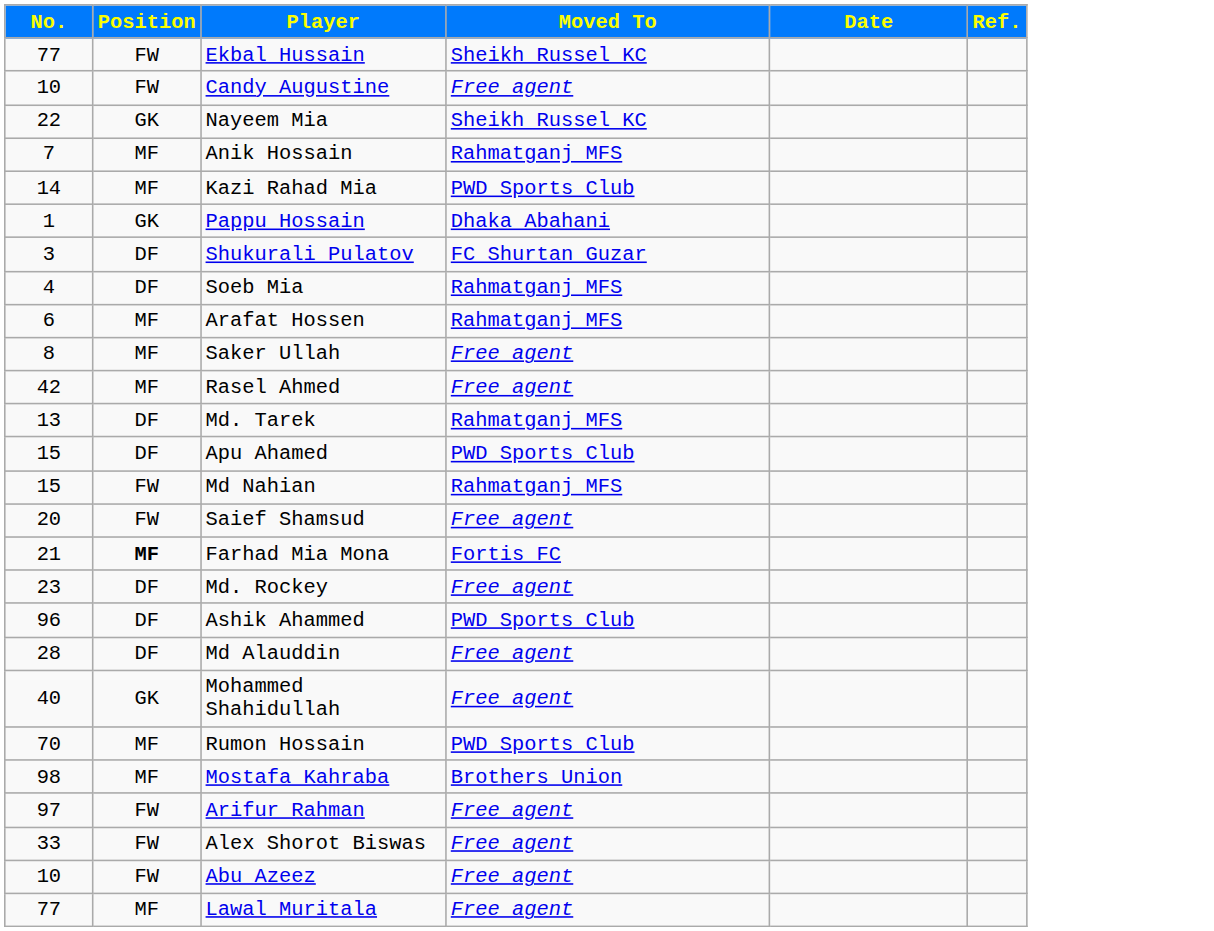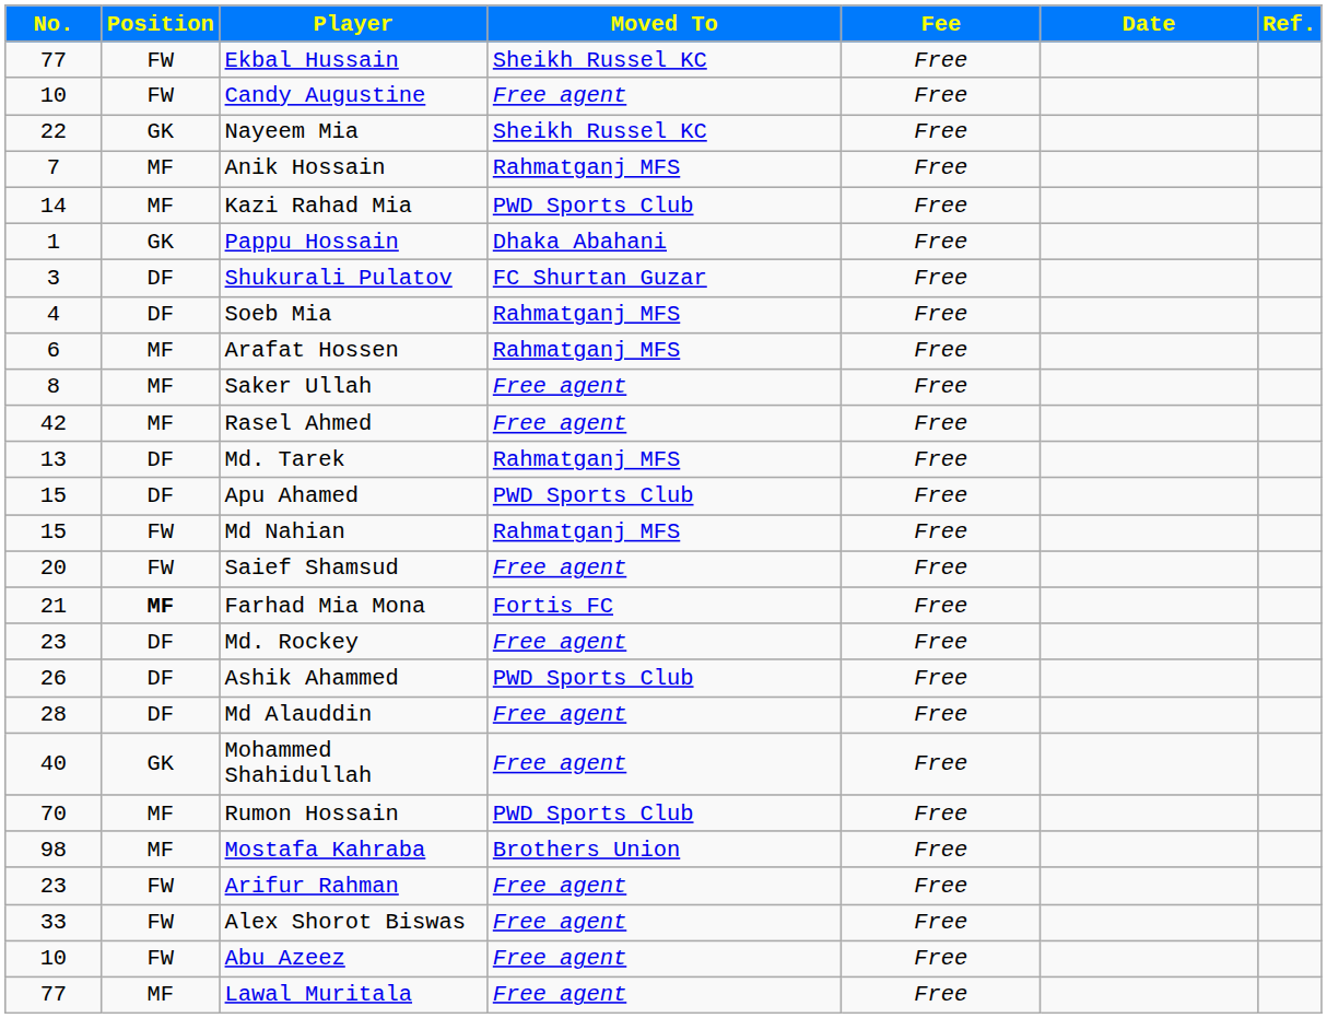 <table class="wikitable plainrowheaders sortable" style="text-align:center; ">
 <tr>
 <th style="background:#007AFC; color:#FBFD00; width:50px;">No.</th>
 <th style="background:#007AFC; color:#FBFD00; width:50px;">Position</th>
 <th style="background:#007AFC; color:#FBFD00; width:150px;">Player</th>
 <th style="background:#007AFC; color:#FBFD00; width:200px;">Moved To</th>
+<th style="background:#007AFC; color:#FBFD00; width:110px;">Fee</th>
 <th style="background:#007AFC; color:#FBFD00; width:120px;">Date</th>
 <th style="background:#007AFC; color:#FBFD00; width:25px;">Ref.</th>
 </tr>
 <tr>
 <td>77</td>
 <td>FW</td>
 <td align="left"><a href='#'>Ekbal Hussain</a></td>
 <td align="left"><a href='#'>Sheikh Russel KC</a></td>
+<td><em>Free</em></td>
 <td></td>
 <td></td>
 </tr>
 <tr>
 <td>10</td>
 <td>FW</td>
 <td align="left"> <a href='#'>Candy Augustine</a></td>
 <td align="left"><em><a href='#'>Free agent</a></em></td>
+<td><em>Free</em></td>
 <td></td>
 <td></td>
 </tr>
 <tr>
 <td>22</td>
 <td>GK</td>
 <td align="left">Nayeem Mia</td>
 <td align="left"><a href='#'>Sheikh Russel KC</a></td>
+<td><em>Free</em></td>
 <td></td>
 <td></td>
 </tr>
 <tr>
 <td>7</td>
 <td>MF</td>
 <td align="left">Anik Hossain</td>
 <td align="left"><a href='#'>Rahmatganj MFS</a></td>
+<td><em>Free</em></td>
 <td></td>
 <td></td>
 </tr>
 <tr>
 <td>14</td>
 <td>MF</td>
 <td align="left">Kazi Rahad Mia</td>
 <td align="left"><a href='#'>PWD Sports Club</a></td>
+<td><em>Free</em></td>
 <td></td>
 <td></td>
 </tr>
 <tr>
 <td>1</td>
 <td>GK</td>
 <td align="left"><a href='#'>Pappu Hossain</a></td>
 <td align="left"><a href='#'>Dhaka Abahani</a></td>
+<td><em>Free</em></td>
 <td></td>
 <td></td>
 </tr>
 <tr>
 <td>3</td>
 <td>DF</td>
 <td align="left"> <a href='#'>Shukurali Pulatov</a></td>
 <td align="left"> <a href='#'>FC Shurtan Guzar</a></td>
+<td><em>Free</em></td>
 <td></td>
 <td></td>
 </tr>
 <tr>
 <td>4</td>
 <td>DF</td>
 <td align="left">Soeb Mia</td>
 <td align="left"><a href='#'>Rahmatganj MFS</a></td>
+<td><em>Free</em></td>
 <td></td>
 <td></td>
 </tr>
 <tr>
 <td>6</td>
 <td>MF</td>
 <td align="left">Arafat Hossen</td>
 <td align="left"><a href='#'>Rahmatganj MFS</a></td>
+<td><em>Free</em></td>
 <td></td>
 <td></td>
 </tr>
 <tr>
 <td>8</td>
 <td>MF</td>
 <td align="left">Saker Ullah</td>
 <td align="left"><em><a href='#'>Free agent</a></em></td>
+<td><em>Free</em></td>
 <td></td>
 <td></td>
 </tr>
 <tr>
 <td>42</td>
 <td>MF</td>
 <td align="left">Rasel Ahmed</td>
 <td align="left"><em><a href='#'>Free agent</a></em></td>
+<td><em>Free</em></td>
 <td></td>
 <td></td>
 </tr>
 <tr>
 <td>13</td>
 <td>DF</td>
 <td align="left">Md. Tarek</td>
 <td align="left"><a href='#'>Rahmatganj MFS</a></td>
+<td><em>Free</em></td>
 <td></td>
 <td></td>
 </tr>
 <tr>
 <td>15</td>
 <td>DF</td>
 <td align="left">Apu Ahamed</td>
 <td align="left"><a href='#'>PWD Sports Club</a></td>
+<td><em>Free</em></td>
 <td></td>
 <td></td>
 </tr>
 <tr>
 <td>15</td>
 <td>FW</td>
 <td align="left">Md Nahian</td>
 <td align="left"><a href='#'>Rahmatganj MFS</a></td>
+<td><em>Free</em></td>
 <td></td>
 <td></td>
 </tr>
 <tr>
 <td>20</td>
 <td>FW</td>
 <td align="left">Saief Shamsud</td>
 <td align="left"><em><a href='#'>Free agent</a></em></td>
+<td><em>Free</em></td>
 <td></td>
 <td></td>
 </tr>
 <tr>
 <td>21</td>
 <td><strong>MF</strong></td>
 <td align="left">Farhad Mia Mona</td>
 <td align="left"><a href='#'>Fortis FC</a></td>
+<td><em>Free</em></td>
 <td></td>
 <td></td>
 </tr>
 <tr>
 <td>23</td>
 <td>DF</td>
 <td align="left">Md. Rockey</td>
 <td align="left"><em><a href='#'>Free agent</a></em></td>
+<td><em>Free</em></td>
 <td></td>
 <td></td>
 </tr>
 <tr>
-<td>96</td>
+<td>26</td>
 <td>DF</td>
 <td align="left">Ashik Ahammed</td>
 <td align="left"><a href='#'>PWD Sports Club</a></td>
+<td><em>Free</em></td>
 <td></td>
 <td></td>
 </tr>
 <tr>
 <td>28</td>
 <td>DF</td>
 <td align="left">Md Alauddin</td>
 <td align="left"><em><a href='#'>Free agent</a></em></td>
+<td><em>Free</em></td>
 <td></td>
 <td></td>
 </tr>
 <tr>
 <td>40</td>
 <td>GK</td>
 <td align="left">Mohammed Shahidullah</td>
 <td align="left"><em><a href='#'>Free agent</a></em></td>
+<td><em>Free</em></td>
 <td></td>
 <td></td>
 </tr>
 <tr>
 <td>70</td>
 <td>MF</td>
 <td align="left">Rumon Hossain</td>
 <td align="left"><a href='#'>PWD Sports Club</a></td>
+<td><em>Free</em></td>
 <td></td>
 <td></td>
 </tr>
 <tr>
 <td>98</td>
 <td>MF</td>
 <td align="left"> <a href='#'>Mostafa Kahraba</a></td>
 <td align="left"><a href='#'>Brothers Union</a></td>
+<td><em>Free</em></td>
 <td></td>
 <td></td>
 </tr>
 <tr>
-<td>97</td>
+<td>23</td>
 <td>FW</td>
 <td align="left"><a href='#'>Arifur Rahman</a></td>
 <td align="left"><em><a href='#'>Free agent</a></em></td>
+<td><em>Free</em></td>
 <td></td>
 <td></td>
 </tr>
 <tr>
 <td>33</td>
 <td>FW</td>
 <td align="left">Alex Shorot Biswas</td>
 <td align="left"><em><a href='#'>Free agent</a></em></td>
+<td><em>Free</em></td>
 <td></td>
 <td></td>
 </tr>
 <tr>
 <td>10</td>
 <td>FW</td>
 <td align="left"> <a href='#'>Abu Azeez</a></td>
 <td align="left"><em><a href='#'>Free agent</a></em></td>
+<td><em>Free</em></td>
 <td></td>
 <td></td>
 </tr>
 <tr>
 <td>77</td>
 <td>MF</td>
 <td align="left"> <a href='#'>Lawal Muritala</a></td>
 <td align="left"><em><a href='#'>Free agent</a></em></td>
+<td><em>Free</em></td>
 <td></td>
 <td></td>
 </tr>
 </table>
